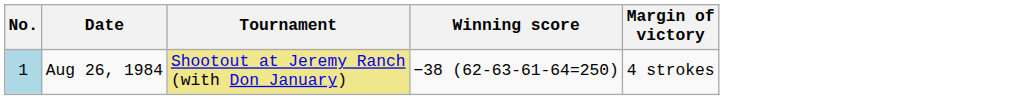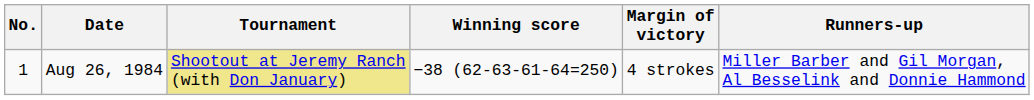 <table class="wikitable" style="font-size:95%;">
 <tr>
 <th>No.</th>
 <th>Date</th>
 <th>Tournament</th>
 <th>Winning score</th>
 <th>Margin of<br>victory</th>
+<th>Runners-up</th>
 </tr>
 <tr>
-<td align=center style="background: lightblue;">1</td>
+<td align=center>1</td>
 <td align=right>Aug 26, 1984</td>
 <td style="background: khaki;"><a href='#'>Shootout at Jeremy Ranch</a><br>(with  <a href='#'>Don January</a>)</td>
 <td>−38 (62-63-61-64=250)</td>
 <td>4 strokes</td>
+<td> <a href='#'>Miller Barber</a> and  <a href='#'>Gil Morgan</a>,<br> <a href='#'>Al Besselink</a> and  <a href='#'>Donnie Hammond</a></td>
 </tr>
 </table>
